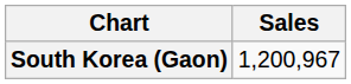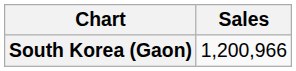 <table class="wikitable plainrowheaders" style="text-align:center">
 <tr>
 <th scope="col">Chart</th>
 <th scope="col">Sales</th>
 </tr>
 <tr>
 <th scope="row">South Korea (Gaon)</th>
-<td>1,200,967</td>
+<td>1,200,966</td>
 </tr>
 </table>
